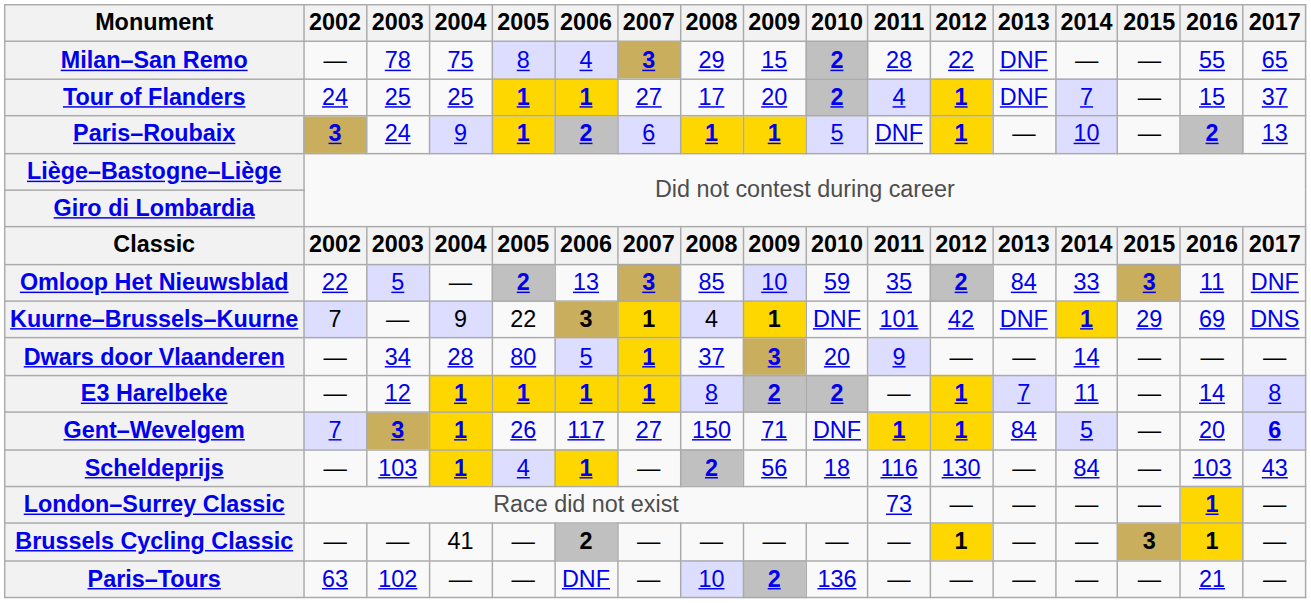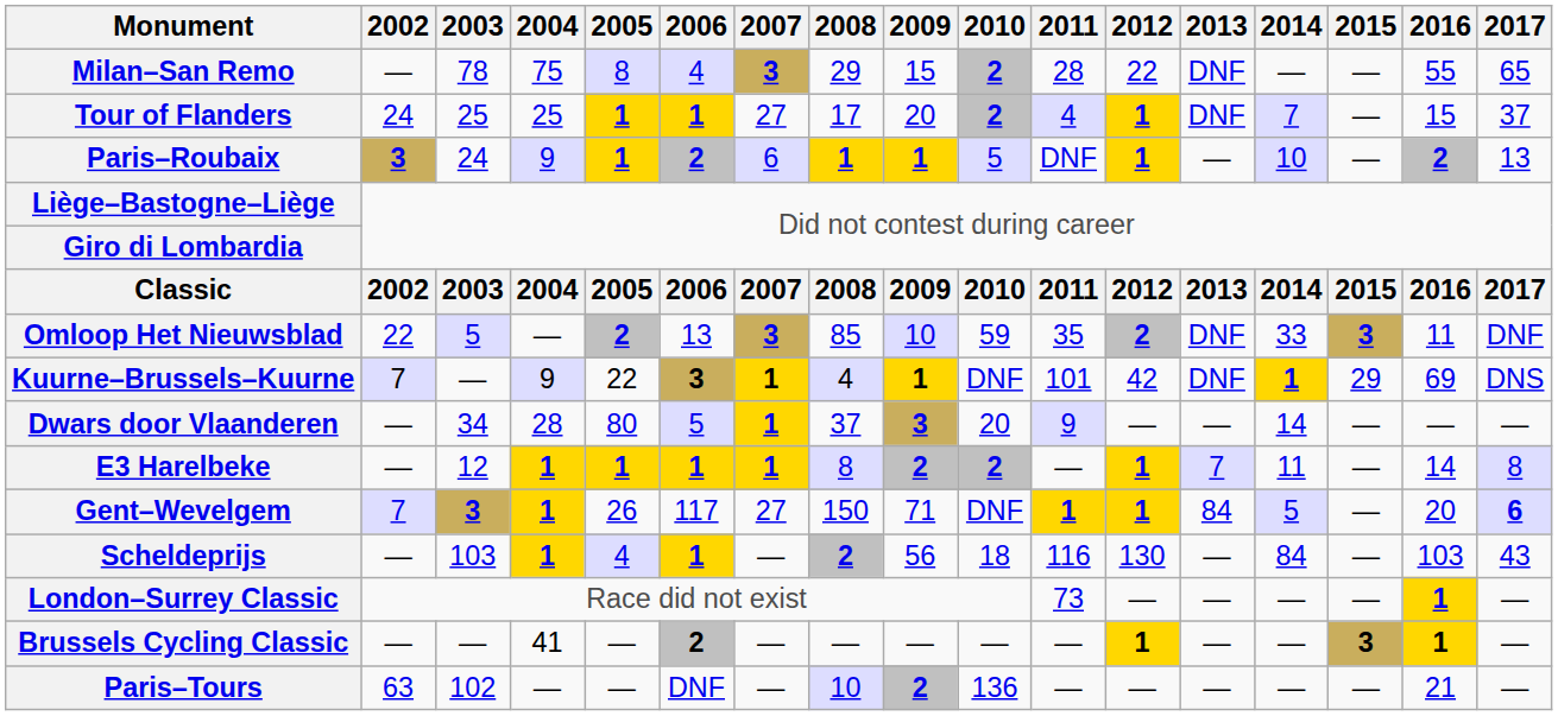 <table class="wikitable plainrowheaders">
 <tr>
 <th>Monument</th>
 <th scope="col">2002</th>
 <th scope="col">2003</th>
 <th scope="col">2004</th>
 <th scope="col">2005</th>
 <th scope="col">2006</th>
 <th scope="col">2007</th>
 <th scope="col">2008</th>
 <th scope="col">2009</th>
 <th scope="col">2010</th>
 <th scope="col">2011</th>
 <th scope="col">2012</th>
 <th scope="col">2013</th>
 <th scope="col">2014</th>
 <th scope="col">2015</th>
 <th scope="col">2016</th>
 <th scope="col">2017</th>
 </tr>
 <tr style="text-align:center;">
 <th scope="row"><a href='#'>Milan–San Remo</a></th>
 <td>—</td>
 <td><a href='#'>78</a></td>
 <td><a href='#'>75</a></td>
 <td style="background:#ddddff;"><a href='#'>8</a></td>
 <td style="background:#ddddff;"><a href='#'>4</a></td>
 <td style="background:#C9AE5D;"><a href='#'><strong>3</strong></a></td>
 <td><a href='#'>29</a></td>
 <td><a href='#'>15</a></td>
 <td style="background:#C0C0C0;"><a href='#'><strong>2</strong></a></td>
 <td><a href='#'>28</a></td>
 <td><a href='#'>22</a></td>
 <td><a href='#'>DNF</a></td>
 <td>—</td>
 <td>—</td>
 <td><a href='#'>55</a></td>
 <td><a href='#'>65</a></td>
 </tr>
 <tr style="text-align:center;">
 <th scope="row"><a href='#'>Tour of Flanders</a></th>
 <td><a href='#'>24</a></td>
 <td><a href='#'>25</a></td>
 <td><a href='#'>25</a></td>
 <td style="background:#FFD700;"><a href='#'><strong>1</strong></a></td>
 <td style="background:#FFD700;"><a href='#'><strong>1</strong></a></td>
 <td><a href='#'>27</a></td>
 <td><a href='#'>17</a></td>
 <td><a href='#'>20</a></td>
 <td style="background:#C0C0C0;"><a href='#'><strong>2</strong></a></td>
 <td style="background:#ddddff;"><a href='#'>4</a></td>
 <td style="background:#FFD700;"><a href='#'><strong>1</strong></a></td>
 <td><a href='#'>DNF</a></td>
 <td style="background:#ddddff;"><a href='#'>7</a></td>
 <td>—</td>
 <td><a href='#'>15</a></td>
 <td><a href='#'>37</a></td>
 </tr>
 <tr style="text-align:center;">
 <th scope="row"><a href='#'>Paris–Roubaix</a></th>
 <td style="background:#C9AE5D;"><a href='#'><strong>3</strong></a></td>
 <td><a href='#'>24</a></td>
 <td style="background:#ddddff;"><a href='#'>9</a></td>
 <td style="background:#FFD700;"><a href='#'><strong>1</strong></a></td>
 <td style="background:#C0C0C0;"><a href='#'><strong>2</strong></a></td>
 <td style="background:#ddddff;"><a href='#'>6</a></td>
 <td style="background:#FFD700;"><a href='#'><strong>1</strong></a></td>
 <td style="background:#FFD700;"><a href='#'><strong>1</strong></a></td>
 <td style="background:#ddddff;"><a href='#'>5</a></td>
 <td><a href='#'>DNF</a></td>
 <td style="background:#FFD700;"><a href='#'><strong>1</strong></a></td>
 <td>—</td>
 <td style="background:#ddddff;"><a href='#'>10</a></td>
 <td>—</td>
 <td style="background:#C0C0C0;"><a href='#'><strong>2</strong></a></td>
 <td><a href='#'>13</a></td>
 </tr>
 <tr style="text-align:center;">
 <th scope="row"><a href='#'>Liège–Bastogne–Liège</a></th>
 <td style="color:#4d4d4d;" colspan=16 rowspan=2>Did not contest during career</td>
 </tr>
 <tr style="text-align:center;">
 <th scope="row"><a href='#'>Giro di Lombardia</a></th>
 </tr>
 <tr>
 <th>Classic</th>
 <th scope="col">2002</th>
 <th scope="col">2003</th>
 <th scope="col">2004</th>
 <th scope="col">2005</th>
 <th scope="col">2006</th>
 <th scope="col">2007</th>
 <th scope="col">2008</th>
 <th scope="col">2009</th>
 <th scope="col">2010</th>
 <th scope="col">2011</th>
 <th scope="col">2012</th>
 <th scope="col">2013</th>
 <th scope="col">2014</th>
 <th scope="col">2015</th>
 <th scope="col">2016</th>
 <th scope="col">2017</th>
 </tr>
 <tr style="text-align:center;">
 <th scope="row"><a href='#'>Omloop Het Nieuwsblad</a></th>
 <td><a href='#'>22</a></td>
 <td style="background:#ddf;"><a href='#'>5</a></td>
 <td>—</td>
 <td style="background:silver;"><a href='#'><strong>2</strong></a></td>
 <td><a href='#'>13</a></td>
 <td style="background:#C9AE5D;"><a href='#'><strong>3</strong></a></td>
 <td><a href='#'>85</a></td>
 <td style="background:#ddf;"><a href='#'>10</a></td>
 <td><a href='#'>59</a></td>
 <td><a href='#'>35</a></td>
 <td style="background:silver;"><a href='#'><strong>2</strong></a></td>
-<td><a href='#'>84</a></td>
+<td><a href='#'>DNF</a></td>
 <td><a href='#'>33</a></td>
 <td style="background:#C9AE5D;"><a href='#'><strong>3</strong></a></td>
 <td><a href='#'>11</a></td>
 <td><a href='#'>DNF</a></td>
 </tr>
 <tr style="text-align:center;">
 <th scope="row"><a href='#'>Kuurne–Brussels–Kuurne</a></th>
 <td style="background:#ddf;">7</td>
 <td>—</td>
 <td style="background:#ddf;">9</td>
 <td>22</td>
 <td style="background:#C9AE5D;"><strong>3</strong></td>
 <td style="background:gold;"><strong>1</strong></td>
 <td style="background:#ddf;">4</td>
 <td style="background:gold;"><strong>1</strong></td>
 <td><a href='#'>DNF</a></td>
 <td><a href='#'>101</a></td>
 <td><a href='#'>42</a></td>
 <td><a href='#'>DNF</a></td>
 <td style="background:gold;"><a href='#'><strong>1</strong></a></td>
 <td><a href='#'>29</a></td>
 <td><a href='#'>69</a></td>
 <td><a href='#'>DNS</a></td>
 </tr>
 <tr style="text-align:center;">
 <th scope="row"><a href='#'>Dwars door Vlaanderen</a></th>
 <td>—</td>
 <td><a href='#'>34</a></td>
 <td><a href='#'>28</a></td>
 <td><a href='#'>80</a></td>
 <td style="background:#ddf;"><a href='#'>5</a></td>
 <td style="background:gold;"><a href='#'><strong>1</strong></a></td>
 <td><a href='#'>37</a></td>
 <td style="background:#C9AE5D;"><a href='#'><strong>3</strong></a></td>
 <td><a href='#'>20</a></td>
 <td style="background:#ddf;"><a href='#'>9</a></td>
 <td>—</td>
 <td>—</td>
 <td><a href='#'>14</a></td>
 <td>—</td>
 <td>—</td>
 <td>—</td>
 </tr>
 <tr style="text-align:center;">
 <th scope="row"><a href='#'>E3 Harelbeke</a></th>
 <td>—</td>
 <td><a href='#'>12</a></td>
 <td style="background:gold;"><a href='#'><strong>1</strong></a></td>
 <td style="background:gold;"><a href='#'><strong>1</strong></a></td>
 <td style="background:gold;"><a href='#'><strong>1</strong></a></td>
 <td style="background:gold;"><a href='#'><strong>1</strong></a></td>
 <td style="background:#ddf;"><a href='#'>8</a></td>
 <td style="background:silver;"><a href='#'><strong>2</strong></a></td>
 <td style="background:silver;"><a href='#'><strong>2</strong></a></td>
 <td>—</td>
 <td style="background:gold;"><a href='#'><strong>1</strong></a></td>
 <td style="background:#ddf;"><a href='#'>7</a></td>
 <td><a href='#'>11</a></td>
 <td>—</td>
 <td><a href='#'>14</a></td>
 <td style="background:#ddf;"><a href='#'>8</a></td>
 </tr>
 <tr style="text-align:center;">
 <th scope="row"><a href='#'>Gent–Wevelgem</a></th>
 <td style="background:#ddf;"><a href='#'>7</a></td>
 <td style="background:#C9AE5D;"><a href='#'><strong>3</strong></a></td>
 <td style="background:gold;"><a href='#'><strong>1</strong></a></td>
 <td><a href='#'>26</a></td>
 <td><a href='#'>117</a></td>
 <td><a href='#'>27</a></td>
 <td><a href='#'>150</a></td>
 <td><a href='#'>71</a></td>
 <td><a href='#'>DNF</a></td>
 <td style="background:gold;"><a href='#'><strong>1</strong></a></td>
 <td style="background:gold;"><a href='#'><strong>1</strong></a></td>
 <td><a href='#'>84</a></td>
 <td style="background:#ddf;"><a href='#'>5</a></td>
 <td>—</td>
 <td><a href='#'>20</a></td>
 <td style="background:#ddf;"><strong><a href='#'>6</a></strong></td>
 </tr>
 <tr style="text-align:center;">
 <th scope="row"><a href='#'>Scheldeprijs</a></th>
 <td>—</td>
 <td><a href='#'>103</a></td>
 <td style="background:gold;"><a href='#'><strong>1</strong></a></td>
 <td style="background:#ddf;"><a href='#'>4</a></td>
 <td style="background:gold;"><a href='#'><strong>1</strong></a></td>
 <td>—</td>
 <td style="background:silver;"><a href='#'><strong>2</strong></a></td>
 <td><a href='#'>56</a></td>
 <td><a href='#'>18</a></td>
 <td><a href='#'>116</a></td>
 <td><a href='#'>130</a></td>
 <td>—</td>
 <td><a href='#'>84</a></td>
 <td>—</td>
 <td><a href='#'>103</a></td>
 <td><a href='#'>43</a></td>
 </tr>
 <tr style="text-align:center;">
 <th scope="row"><a href='#'>London–Surrey Classic</a></th>
 <td style="color:#4d4d4d;" colspan=9>Race did not exist</td>
 <td><a href='#'>73</a></td>
 <td>—</td>
 <td>—</td>
 <td>—</td>
 <td>—</td>
 <td style="background:gold;"><a href='#'><strong>1</strong></a></td>
 <td>—</td>
 </tr>
 <tr style="text-align:center;">
 <th scope="row"><a href='#'>Brussels Cycling Classic</a></th>
 <td>—</td>
 <td>—</td>
 <td>41</td>
 <td>—</td>
 <td style="background:#C0C0C0;"><strong>2</strong></td>
 <td>—</td>
 <td>—</td>
 <td>—</td>
 <td>—</td>
 <td>—</td>
 <td style="background:gold;"><strong>1</strong></td>
 <td>—</td>
 <td>—</td>
 <td style="background:#C9AE5D;"><strong>3</strong></td>
 <td style="background:gold;"><strong>1</strong></td>
 <td>—</td>
 </tr>
 <tr style="text-align:center;">
 <th scope="row"><a href='#'>Paris–Tours</a></th>
 <td><a href='#'>63</a></td>
 <td><a href='#'>102</a></td>
 <td>—</td>
 <td>—</td>
 <td><a href='#'>DNF</a></td>
 <td>—</td>
 <td style="background:#ddf;"><a href='#'>10</a></td>
 <td style="background:silver;"><a href='#'><strong>2</strong></a></td>
 <td><a href='#'>136</a></td>
 <td>—</td>
 <td>—</td>
 <td>—</td>
 <td>—</td>
 <td>—</td>
 <td><a href='#'>21</a></td>
 <td>—</td>
 </tr>
 </table>
